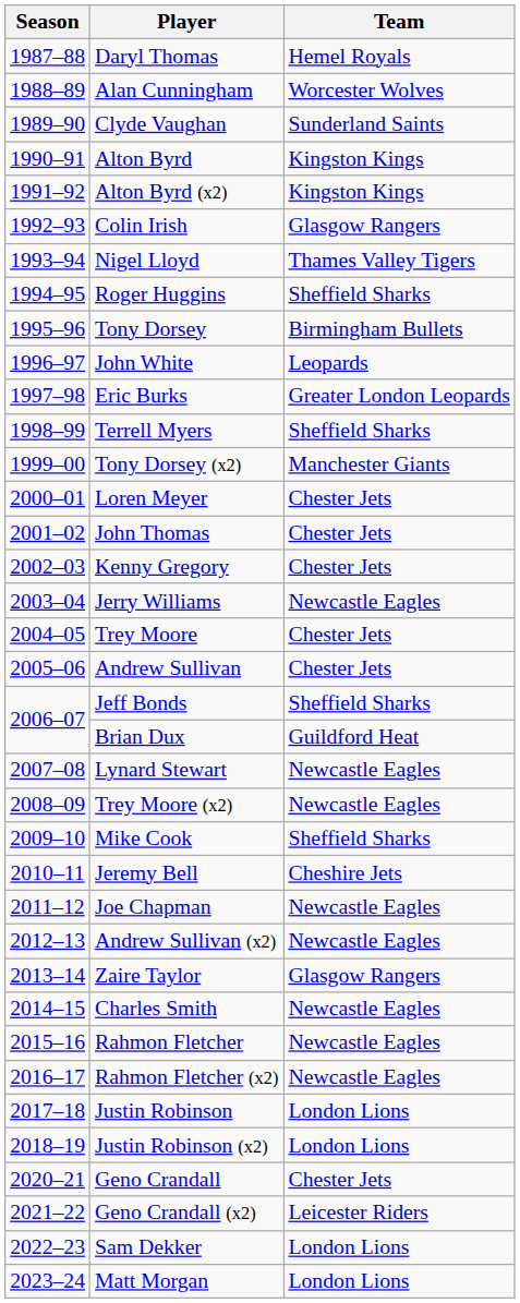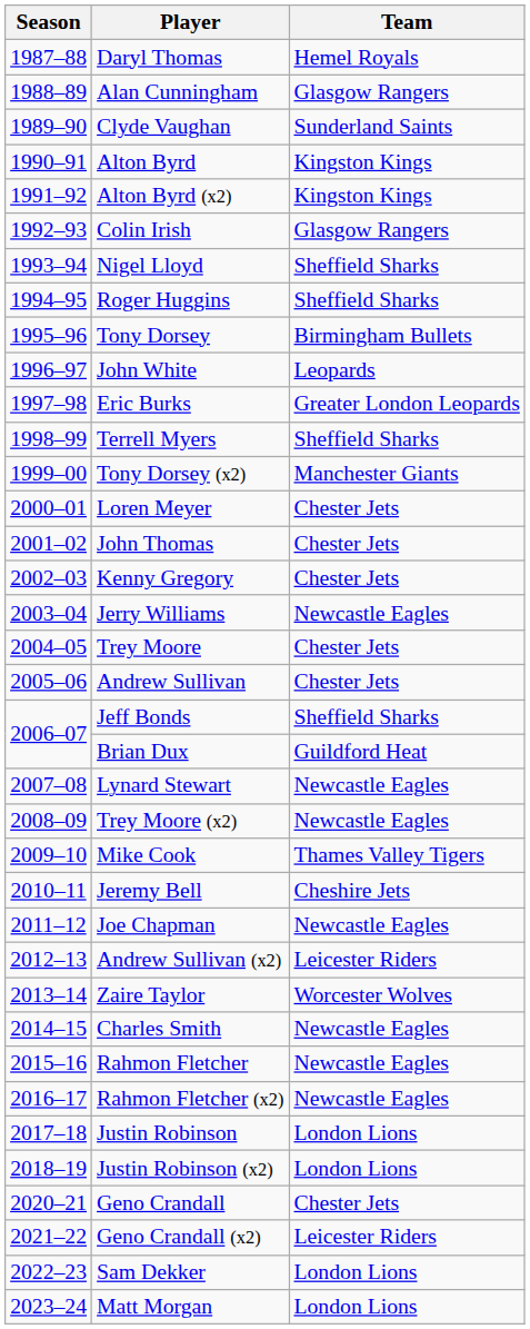 <table class="wikitable" style="font-size:100%">
 <tr>
 <th>Season</th>
 <th>Player</th>
 <th>Team</th>
 </tr>
 <tr>
 <td style="text-align:center"><a href='#'>1987–88</a></td>
 <td> <a href='#'>Daryl Thomas</a></td>
 <td><a href='#'>Hemel Royals</a></td>
 </tr>
 <tr>
 <td style="text-align:center"><a href='#'>1988–89</a></td>
 <td> <a href='#'>Alan Cunningham</a></td>
-<td><a href='#'>Worcester Wolves</a></td>
+<td><a href='#'>Glasgow Rangers</a></td>
 </tr>
 <tr>
 <td style="text-align:center"><a href='#'>1989–90</a></td>
 <td>  <a href='#'>Clyde Vaughan</a></td>
 <td><a href='#'>Sunderland Saints</a></td>
 </tr>
 <tr>
 <td style="text-align:center"><a href='#'>1990–91</a></td>
 <td> <a href='#'>Alton Byrd</a></td>
 <td><a href='#'>Kingston Kings</a></td>
 </tr>
 <tr>
 <td style="text-align:center"><a href='#'>1991–92</a></td>
 <td> <a href='#'>Alton Byrd</a> <small>(x2)</small></td>
 <td><a href='#'>Kingston Kings</a></td>
 </tr>
 <tr>
 <td style="text-align:center"><a href='#'>1992–93</a></td>
 <td> <a href='#'>Colin Irish</a></td>
 <td><a href='#'>Glasgow Rangers</a></td>
 </tr>
 <tr>
 <td style="text-align:center"><a href='#'>1993–94</a></td>
 <td>  <a href='#'>Nigel Lloyd</a></td>
-<td><a href='#'>Thames Valley Tigers</a></td>
+<td><a href='#'>Sheffield Sharks</a></td>
 </tr>
 <tr>
 <td style="text-align:center"><a href='#'>1994–95</a></td>
 <td> <a href='#'>Roger Huggins</a></td>
 <td><a href='#'>Sheffield Sharks</a></td>
 </tr>
 <tr>
 <td style="text-align:center"><a href='#'>1995–96</a></td>
 <td>  <a href='#'>Tony Dorsey</a></td>
 <td><a href='#'>Birmingham Bullets</a></td>
 </tr>
 <tr>
 <td style="text-align:center"><a href='#'>1996–97</a></td>
 <td> <a href='#'>John White</a></td>
 <td><a href='#'>Leopards</a></td>
 </tr>
 <tr>
 <td style="text-align:center"><a href='#'>1997–98</a></td>
 <td> <a href='#'>Eric Burks</a></td>
 <td><a href='#'>Greater London Leopards</a></td>
 </tr>
 <tr>
 <td style="text-align:center"><a href='#'>1998–99</a></td>
 <td> <a href='#'>Terrell Myers</a></td>
 <td><a href='#'>Sheffield Sharks</a></td>
 </tr>
 <tr>
 <td style="text-align:center"><a href='#'>1999–00</a></td>
 <td>  <a href='#'>Tony Dorsey</a> <small>(x2)</small></td>
 <td><a href='#'>Manchester Giants</a></td>
 </tr>
 <tr>
 <td style="text-align:center"><a href='#'>2000–01</a></td>
 <td> <a href='#'>Loren Meyer</a></td>
 <td><a href='#'>Chester Jets</a></td>
 </tr>
 <tr>
 <td style="text-align:center"><a href='#'>2001–02</a></td>
 <td> <a href='#'>John Thomas</a></td>
 <td><a href='#'>Chester Jets</a></td>
 </tr>
 <tr>
 <td style="text-align:center"><a href='#'>2002–03</a></td>
 <td> <a href='#'>Kenny Gregory</a></td>
 <td><a href='#'>Chester Jets</a></td>
 </tr>
 <tr>
 <td style="text-align:center"><a href='#'>2003–04</a></td>
 <td> <a href='#'>Jerry Williams</a></td>
 <td><a href='#'>Newcastle Eagles</a></td>
 </tr>
 <tr>
 <td style="text-align:center"><a href='#'>2004–05</a></td>
 <td> <a href='#'>Trey Moore</a></td>
 <td><a href='#'>Chester Jets</a></td>
 </tr>
 <tr>
 <td style="text-align:center"><a href='#'>2005–06</a></td>
 <td> <a href='#'>Andrew Sullivan</a></td>
 <td><a href='#'>Chester Jets</a></td>
 </tr>
 <tr>
 <td rowspan=2><a href='#'>2006–07</a></td>
 <td>  <a href='#'>Jeff Bonds</a></td>
 <td><a href='#'>Sheffield Sharks</a></td>
 </tr>
 <tr>
 <td> <a href='#'>Brian Dux</a></td>
 <td><a href='#'>Guildford Heat</a></td>
 </tr>
 <tr>
 <td style="text-align:center"><a href='#'>2007–08</a></td>
 <td> <a href='#'>Lynard Stewart</a></td>
 <td><a href='#'>Newcastle Eagles</a></td>
 </tr>
 <tr>
 <td style="text-align:center"><a href='#'>2008–09</a></td>
 <td> <a href='#'>Trey Moore</a> <small>(x2)</small></td>
 <td><a href='#'>Newcastle Eagles</a></td>
 </tr>
 <tr>
 <td style="text-align:center"><a href='#'>2009–10</a></td>
 <td> <a href='#'>Mike Cook</a></td>
-<td><a href='#'>Sheffield Sharks</a></td>
+<td><a href='#'>Thames Valley Tigers</a></td>
 </tr>
 <tr>
 <td style="text-align:center"><a href='#'>2010–11</a></td>
 <td> <a href='#'>Jeremy Bell</a></td>
 <td><a href='#'>Cheshire Jets</a></td>
 </tr>
 <tr>
 <td style="text-align:center"><a href='#'>2011–12</a></td>
 <td> <a href='#'>Joe Chapman</a></td>
 <td><a href='#'>Newcastle Eagles</a></td>
 </tr>
 <tr>
 <td style="text-align:center"><a href='#'>2012–13</a></td>
 <td> <a href='#'>Andrew Sullivan</a> <small>(x2)</small></td>
-<td><a href='#'>Newcastle Eagles</a></td>
+<td><a href='#'>Leicester Riders</a></td>
 </tr>
 <tr>
 <td style="text-align:center"><a href='#'>2013–14</a></td>
 <td> <a href='#'>Zaire Taylor</a></td>
-<td><a href='#'>Glasgow Rangers</a></td>
+<td><a href='#'>Worcester Wolves</a></td>
 </tr>
 <tr>
 <td style="text-align:center"><a href='#'>2014–15</a></td>
 <td> <a href='#'>Charles Smith</a></td>
 <td><a href='#'>Newcastle Eagles</a></td>
 </tr>
 <tr>
 <td style="text-align:center"><a href='#'>2015–16</a></td>
 <td> <a href='#'>Rahmon Fletcher</a></td>
 <td><a href='#'>Newcastle Eagles</a></td>
 </tr>
 <tr>
 <td style="text-align:center"><a href='#'>2016–17</a></td>
 <td> <a href='#'>Rahmon Fletcher</a> <small>(x2)</small></td>
 <td><a href='#'>Newcastle Eagles</a></td>
 </tr>
 <tr>
 <td style="text-align:center"><a href='#'>2017–18</a></td>
 <td> <a href='#'>Justin Robinson</a></td>
 <td><a href='#'>London Lions</a></td>
 </tr>
 <tr>
 <td style="text-align:center"><a href='#'>2018–19</a></td>
 <td> <a href='#'>Justin Robinson</a> <small>(x2)</small></td>
 <td><a href='#'>London Lions</a></td>
 </tr>
 <tr>
 <td style="text-align:center"><a href='#'>2020–21</a></td>
 <td> <a href='#'>Geno Crandall</a></td>
 <td><a href='#'>Chester Jets</a></td>
 </tr>
 <tr>
 <td style="text-align:center"><a href='#'>2021–22</a></td>
 <td> <a href='#'>Geno Crandall</a> <small>(x2)</small></td>
 <td><a href='#'>Leicester Riders</a></td>
 </tr>
 <tr>
 <td style="text-align:center"><a href='#'>2022–23</a></td>
 <td> <a href='#'>Sam Dekker</a></td>
 <td><a href='#'>London Lions</a></td>
 </tr>
 <tr>
 <td style="text-align:center"><a href='#'>2023–24</a></td>
 <td> <a href='#'>Matt Morgan</a></td>
 <td><a href='#'>London Lions</a></td>
 </tr>
 </table>
